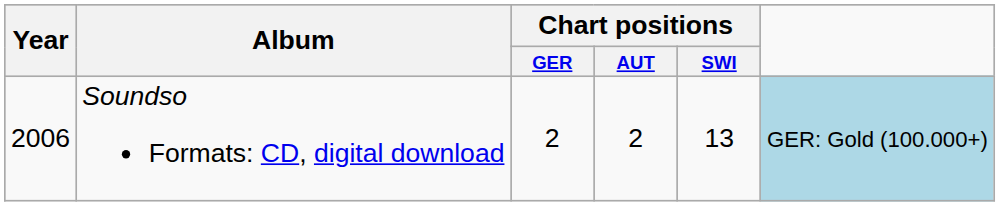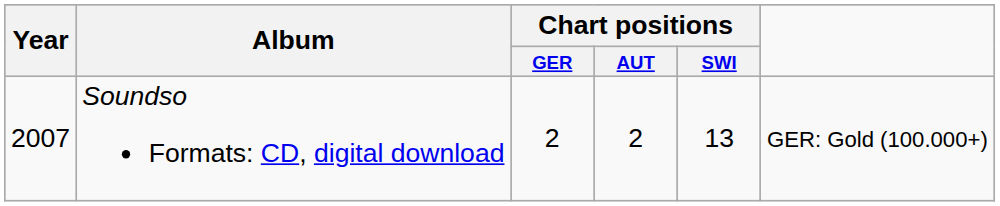 <table class="wikitable">
 <tr>
 <th rowspan="2">Year</th>
 <th rowspan="2">Album</th>
 <th colspan="3">Chart positions</th>
 </tr>
 <tr>
 <th style="width:4em;font-size:70%"><a href='#'>GER</a></th>
 <th style="width:4em;font-size:70%"><a href='#'>AUT</a></th>
 <th style="width:4em;font-size:70%"><a href='#'>SWI</a></th>
 </tr>
 <tr>
-<td>2006</td>
+<td>2007</td>
 <td><em>Soundso</em><br><ul><li>Formats: <a href='#'>CD</a>, <a href='#'>digital download</a></li></ul></td>
 <td align="center">2</td>
 <td align="center">2</td>
 <td align="center">13</td>
-<td style="background: lightblue;"><small>GER: Gold (100.000+)</small></td>
+<td><small>GER: Gold (100.000+)</small></td>
 </tr>
 </table>
